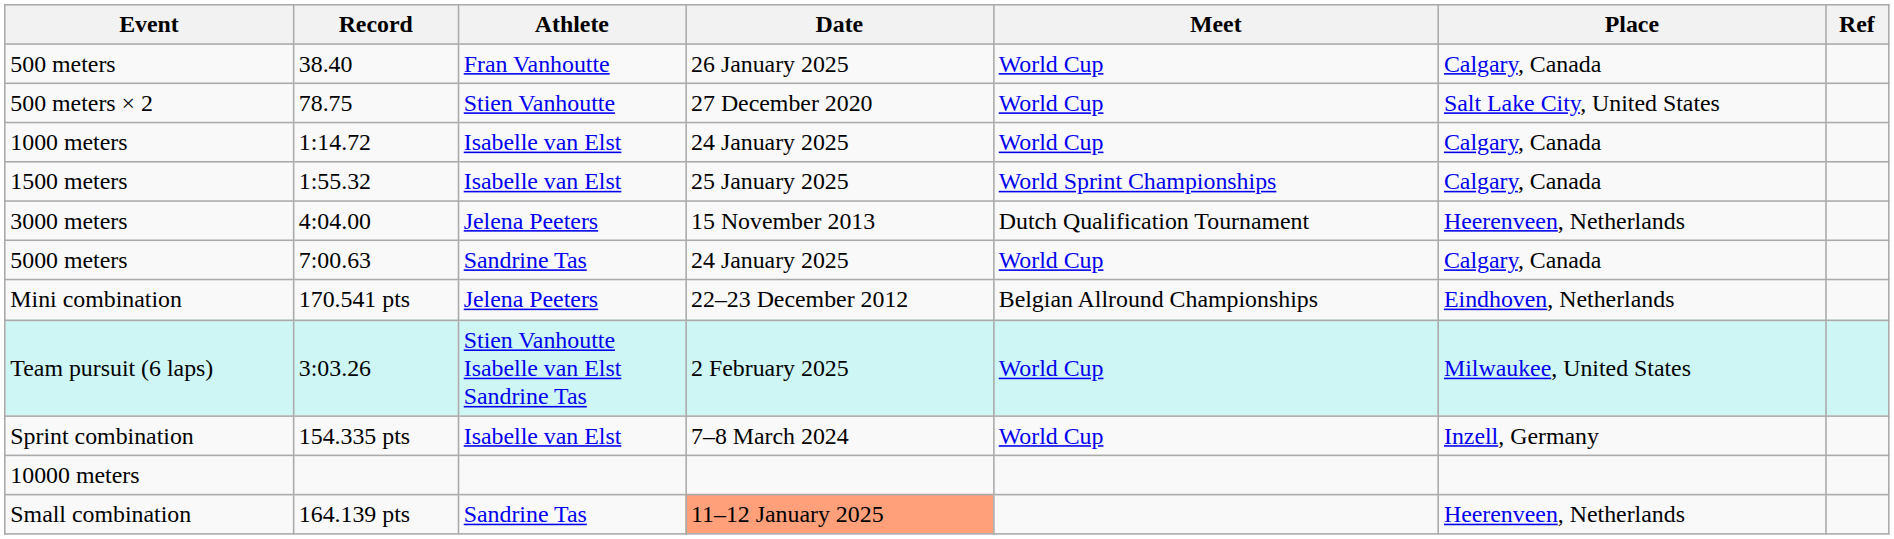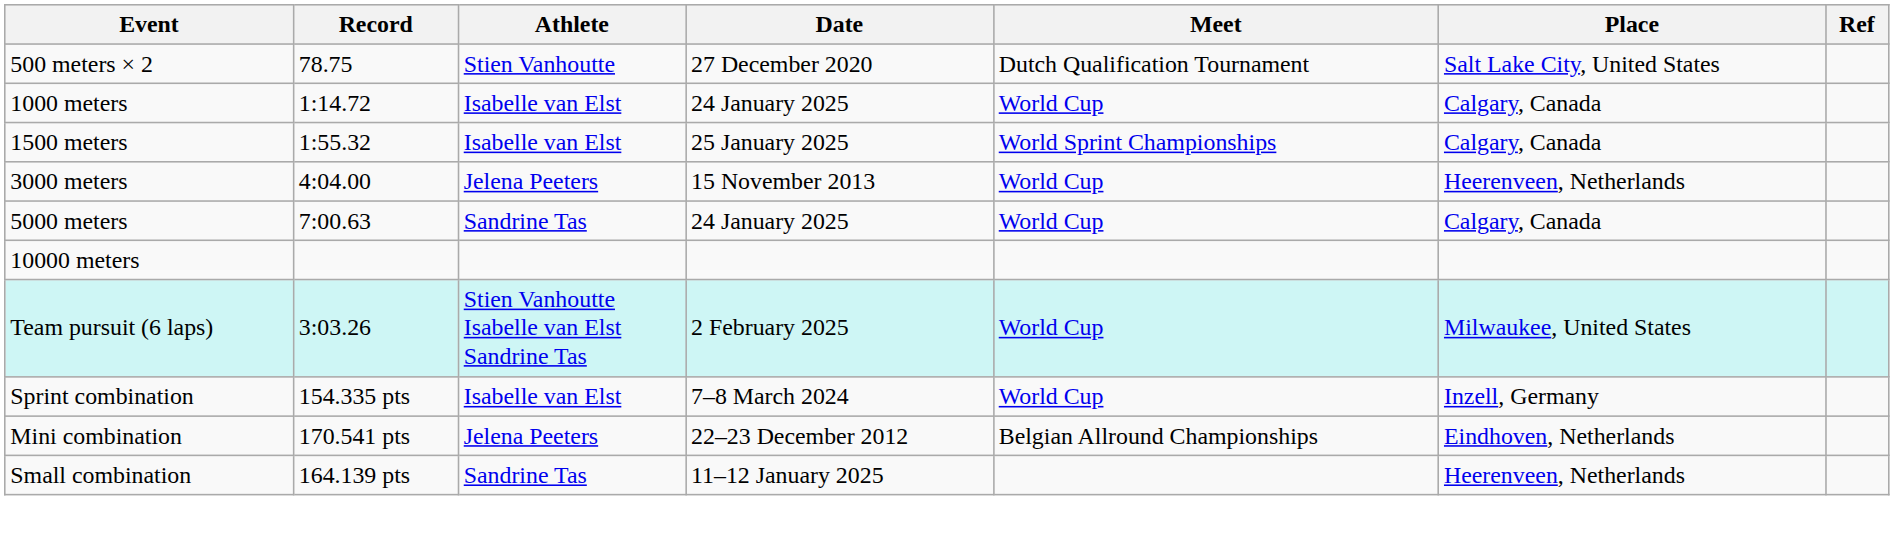 <table class="wikitable" style="font-size:95%; width: 95%;">
 <tr>
 <th>Event</th>
 <th>Record</th>
 <th>Athlete</th>
 <th>Date</th>
 <th>Meet</th>
 <th>Place</th>
 <th>Ref</th>
 </tr>
 <tr>
-<td>500 meters</td>
-<td>38.40</td>
-<td><a href='#'>Fran Vanhoutte</a></td>
-<td>26 January 2025</td>
-<td><a href='#'>World Cup</a></td>
-<td><a href='#'>Calgary</a>, Canada</td>
-<td></td>
-</tr>
-<tr>
 <td>500 meters × 2</td>
 <td>78.75</td>
 <td><a href='#'>Stien Vanhoutte</a></td>
 <td>27 December 2020</td>
-<td><a href='#'>World Cup</a></td>
+<td>Dutch Qualification Tournament</td>
 <td><a href='#'>Salt Lake City</a>, United States</td>
 <td></td>
 </tr>
 <tr>
 <td>1000 meters</td>
 <td>1:14.72</td>
 <td><a href='#'>Isabelle van Elst</a></td>
 <td>24 January 2025</td>
 <td><a href='#'>World Cup</a></td>
 <td><a href='#'>Calgary</a>, Canada</td>
 <td></td>
 </tr>
 <tr>
 <td>1500 meters</td>
 <td>1:55.32</td>
 <td><a href='#'>Isabelle van Elst</a></td>
 <td>25 January 2025</td>
 <td><a href='#'>World Sprint Championships</a></td>
 <td><a href='#'>Calgary</a>, Canada</td>
 <td></td>
 </tr>
 <tr>
 <td>3000 meters</td>
 <td>4:04.00</td>
 <td><a href='#'>Jelena Peeters</a></td>
 <td>15 November 2013</td>
-<td>Dutch Qualification Tournament</td>
+<td><a href='#'>World Cup</a></td>
 <td><a href='#'>Heerenveen</a>, Netherlands</td>
 <td></td>
 </tr>
 <tr>
 <td>5000 meters</td>
 <td>7:00.63</td>
 <td><a href='#'>Sandrine Tas</a></td>
 <td>24 January 2025</td>
 <td><a href='#'>World Cup</a></td>
 <td><a href='#'>Calgary</a>, Canada</td>
 <td></td>
 </tr>
 <tr>
-<td>Mini combination</td>
-<td>170.541 pts</td>
-<td><a href='#'>Jelena Peeters</a></td>
-<td>22–23 December 2012</td>
-<td>Belgian Allround Championships</td>
-<td><a href='#'>Eindhoven</a>, Netherlands</td>
+<td>10000 meters</td>
+<td></td>
+<td></td>
+<td></td>
+<td></td>
+<td></td>
 <td></td>
 </tr>
 <tr bgcolor=#CEF6F5>
 <td>Team pursuit (6 laps)</td>
 <td>3:03.26</td>
 <td><a href='#'>Stien Vanhoutte</a><br><a href='#'>Isabelle van Elst</a><br><a href='#'>Sandrine Tas</a></td>
 <td>2 February 2025</td>
 <td><a href='#'>World Cup</a></td>
 <td><a href='#'>Milwaukee</a>, United States</td>
 <td></td>
 </tr>
 <tr>
 <td>Sprint combination</td>
 <td>154.335 pts</td>
 <td><a href='#'>Isabelle van Elst</a></td>
 <td>7–8 March 2024</td>
 <td><a href='#'>World Cup</a></td>
 <td><a href='#'>Inzell</a>, Germany</td>
 <td></td>
 </tr>
 <tr>
-<td>10000 meters</td>
-<td></td>
-<td></td>
-<td></td>
-<td></td>
-<td></td>
+<td>Mini combination</td>
+<td>170.541 pts</td>
+<td><a href='#'>Jelena Peeters</a></td>
+<td>22–23 December 2012</td>
+<td>Belgian Allround Championships</td>
+<td><a href='#'>Eindhoven</a>, Netherlands</td>
 <td></td>
 </tr>
 <tr>
 <td>Small combination</td>
 <td>164.139 pts</td>
 <td><a href='#'>Sandrine Tas</a></td>
-<td style="background: lightsalmon;">11–12 January 2025</td>
+<td>11–12 January 2025</td>
 <td></td>
 <td><a href='#'>Heerenveen</a>, Netherlands</td>
 <td></td>
 </tr>
 </table>
